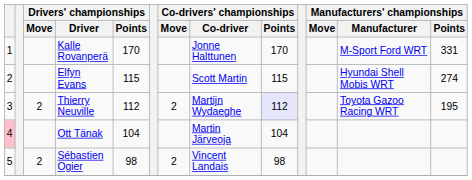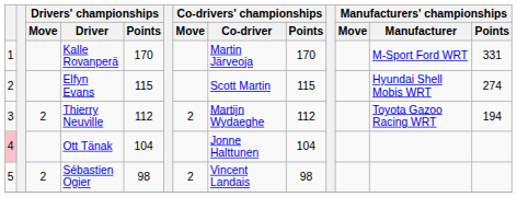 <table class="wikitable" style="font-size:85%;">
 <tr>
 <th rowspan="2"></th>
 <th rowspan="7" style="width:5px;"></th>
 <th colspan="3">Drivers' championships</th>
 <th rowspan="7" style="width:5px;"></th>
 <th colspan="3" nowrap>Co-drivers' championships</th>
 <th rowspan="7" style="width:5px;"></th>
 <th colspan="3" nowrap>Manufacturers' championships</th>
 </tr>
 <tr>
 <th>Move</th>
 <th>Driver</th>
 <th>Points</th>
 <th>Move</th>
 <th>Co-driver</th>
 <th>Points</th>
 <th>Move</th>
 <th>Manufacturer</th>
 <th>Points</th>
 </tr>
 <tr>
 <td align="center">1</td>
 <td align="center"></td>
 <td><a href='#'>Kalle Rovanperä</a></td>
 <td align="center">170</td>
 <td align="center"></td>
-<td><a href='#'>Jonne Halttunen</a></td>
+<td><a href='#'>Martin Järveoja</a></td>
 <td align="center">170</td>
 <td align="center"></td>
 <td><a href='#'>M-Sport Ford WRT</a></td>
 <td align="center">331</td>
 </tr>
 <tr>
 <td align="center">2</td>
 <td align="center"></td>
 <td><a href='#'>Elfyn Evans</a></td>
 <td align="center">115</td>
 <td align="center"></td>
 <td><a href='#'>Scott Martin</a></td>
 <td align="center">115</td>
 <td align="center"></td>
 <td><a href='#'>Hyundai Shell Mobis WRT</a></td>
 <td align="center">274</td>
 </tr>
 <tr>
 <td align="center">3</td>
 <td align="center"> 2</td>
 <td><a href='#'>Thierry Neuville</a></td>
 <td align="center">112</td>
 <td align="center"> 2</td>
 <td><a href='#'>Martijn Wydaeghe</a></td>
-<td align="center" style="background: lavender;">112</td>
+<td align="center">112</td>
 <td align="center"></td>
 <td><a href='#'>Toyota Gazoo Racing WRT</a></td>
-<td align="center">195</td>
+<td align="center">194</td>
 </tr>
 <tr>
 <td align="center" style="background: pink;">4</td>
 <td align="center"></td>
 <td><a href='#'>Ott Tänak</a></td>
 <td align="center">104</td>
 <td align="center"></td>
-<td><a href='#'>Martin Järveoja</a></td>
+<td><a href='#'>Jonne Halttunen</a></td>
 <td align="center">104</td>
 <td></td>
 <td></td>
 <td></td>
 </tr>
 <tr>
 <td align="center">5</td>
 <td align="center"> 2</td>
 <td><a href='#'>Sébastien Ogier</a></td>
 <td align="center">98</td>
 <td align="center"> 2</td>
 <td><a href='#'>Vincent Landais</a></td>
 <td align="center">98</td>
 <td></td>
 <td></td>
 <td></td>
 </tr>
 <tr>
 </tr>
 </table>
